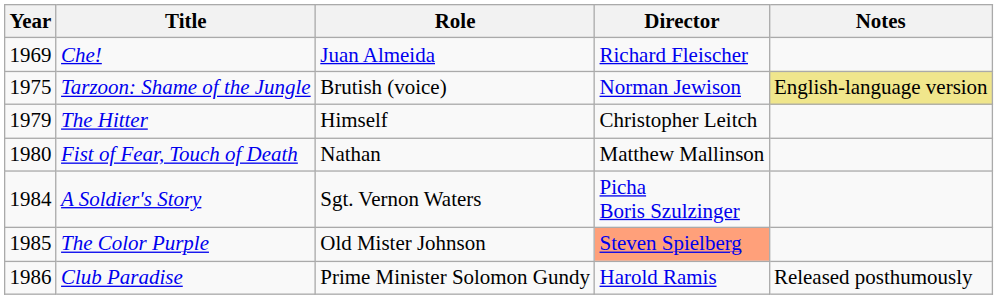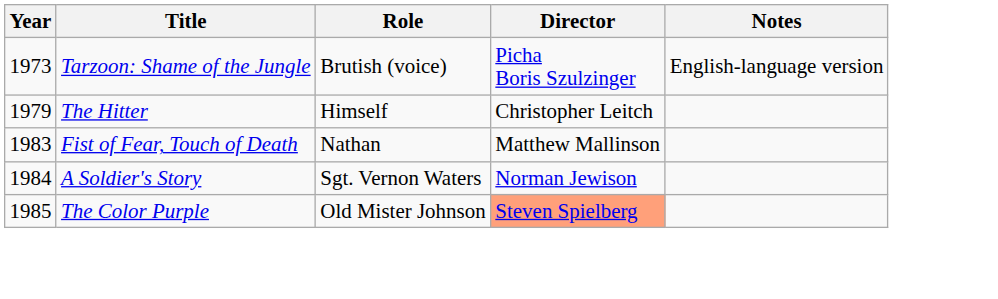 <table class="wikitable sortable">
 <tr>
 <th>Year</th>
 <th>Title</th>
 <th>Role</th>
 <th>Director</th>
 <th>Notes</th>
 </tr>
 <tr>
-<td>1969</td>
-<td><em><a href='#'>Che!</a></em></td>
-<td><a href='#'>Juan Almeida</a></td>
-<td><a href='#'>Richard Fleischer</a></td>
-<td></td>
-</tr>
-<tr>
-<td>1975</td>
+<td>1973</td>
 <td><em><a href='#'>Tarzoon: Shame of the Jungle</a></em></td>
 <td>Brutish (voice)</td>
-<td><a href='#'>Norman Jewison</a></td>
-<td style="background: khaki;">English-language version</td>
+<td><a href='#'>Picha</a><br><a href='#'>Boris Szulzinger</a></td>
+<td>English-language version</td>
 </tr>
 <tr>
 <td>1979</td>
 <td><em><a href='#'>The Hitter</a></em></td>
 <td>Himself</td>
 <td>Christopher Leitch</td>
 <td></td>
 </tr>
 <tr>
-<td>1980</td>
+<td>1983</td>
 <td><em><a href='#'>Fist of Fear, Touch of Death</a></em></td>
 <td>Nathan</td>
 <td>Matthew Mallinson</td>
 <td></td>
 </tr>
 <tr>
 <td>1984</td>
 <td><em><a href='#'>A Soldier's Story</a></em></td>
 <td>Sgt. Vernon Waters</td>
-<td><a href='#'>Picha</a><br><a href='#'>Boris Szulzinger</a></td>
+<td><a href='#'>Norman Jewison</a></td>
 <td></td>
 </tr>
 <tr>
 <td>1985</td>
 <td><a href='#'><em>The Color Purple</em></a></td>
 <td>Old Mister Johnson</td>
 <td style="background: lightsalmon;"><a href='#'>Steven Spielberg</a></td>
 <td></td>
 </tr>
-<tr>
-<td>1986</td>
-<td><em><a href='#'>Club Paradise</a></em></td>
-<td>Prime Minister Solomon Gundy</td>
-<td><a href='#'>Harold Ramis</a></td>
-<td>Released posthumously</td>
-</tr>
 </table>
